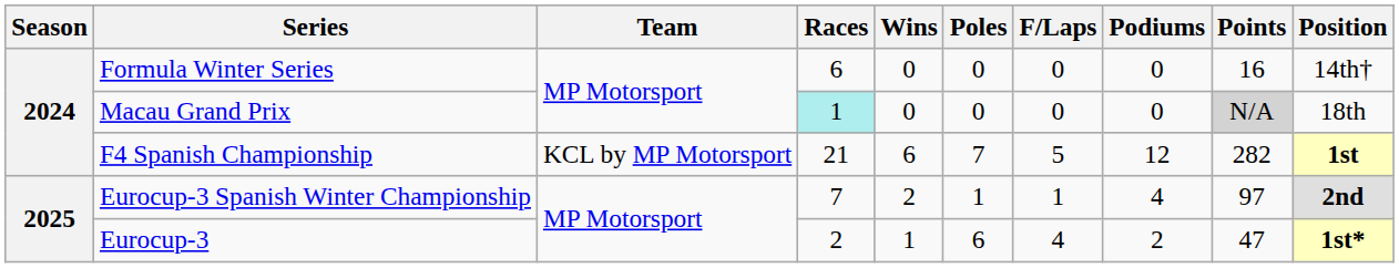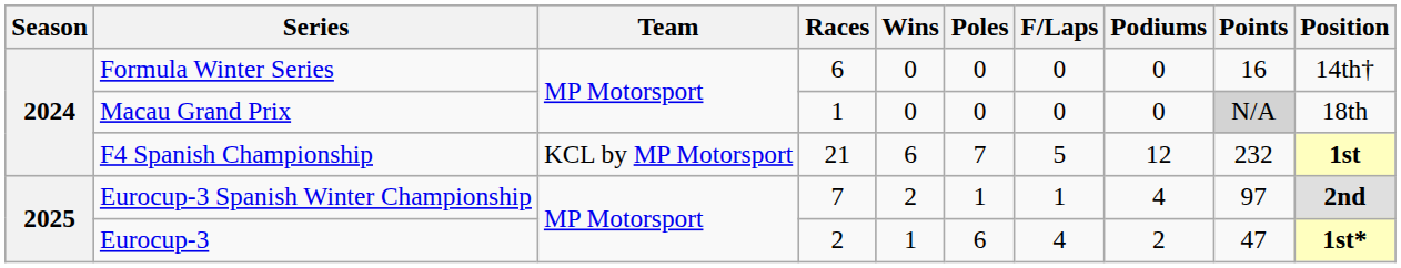 <table class="wikitable" style="font-size: 90%; text-align:center">
 <tr>
 <th>Season</th>
 <th>Series</th>
 <th>Team</th>
 <th>Races</th>
 <th>Wins</th>
 <th>Poles</th>
 <th>F/Laps</th>
 <th>Podiums</th>
 <th>Points</th>
 <th>Position</th>
 </tr>
 <tr>
 <th rowspan="3">2024</th>
 <td align=left><a href='#'>Formula Winter Series</a></td>
 <td align=left rowspan="2"><a href='#'>MP Motorsport</a></td>
 <td>6</td>
 <td>0</td>
 <td>0</td>
 <td>0</td>
 <td>0</td>
 <td>16</td>
 <td>14th†</td>
 </tr>
 <tr>
 <td align=left><a href='#'>Macau Grand Prix</a></td>
-<td style="background: paleturquoise;">1</td>
+<td>1</td>
 <td>0</td>
 <td>0</td>
 <td>0</td>
 <td>0</td>
 <td style="background: lightgrey;">N/A</td>
 <td>18th</td>
 </tr>
 <tr>
 <td align=left><a href='#'>F4 Spanish Championship</a></td>
 <td align=left>KCL by <a href='#'>MP Motorsport</a></td>
 <td>21</td>
 <td>6</td>
 <td>7</td>
 <td>5</td>
 <td>12</td>
-<td>282</td>
+<td>232</td>
 <td style="background:#FFFFBF"><strong>1st</strong></td>
 </tr>
 <tr>
 <th rowspan="2">2025</th>
 <td align=left><a href='#'>Eurocup-3 Spanish Winter Championship</a></td>
 <td rowspan="2" align=left><a href='#'>MP Motorsport</a></td>
 <td>7</td>
 <td>2</td>
 <td>1</td>
 <td>1</td>
 <td>4</td>
 <td>97</td>
 <td style="background:#DFDFDF"><strong>2nd</strong></td>
 </tr>
 <tr>
 <td align=left><a href='#'>Eurocup-3</a></td>
 <td>2</td>
 <td>1</td>
 <td>6</td>
 <td>4</td>
 <td>2</td>
 <td>47</td>
 <td style="background:#FFFFBF;"><strong>1st*</strong></td>
 </tr>
 </table>
